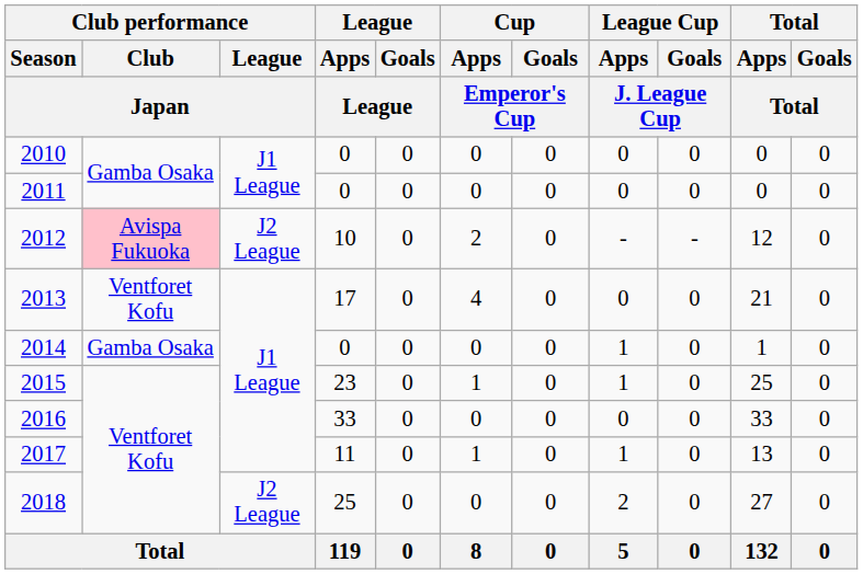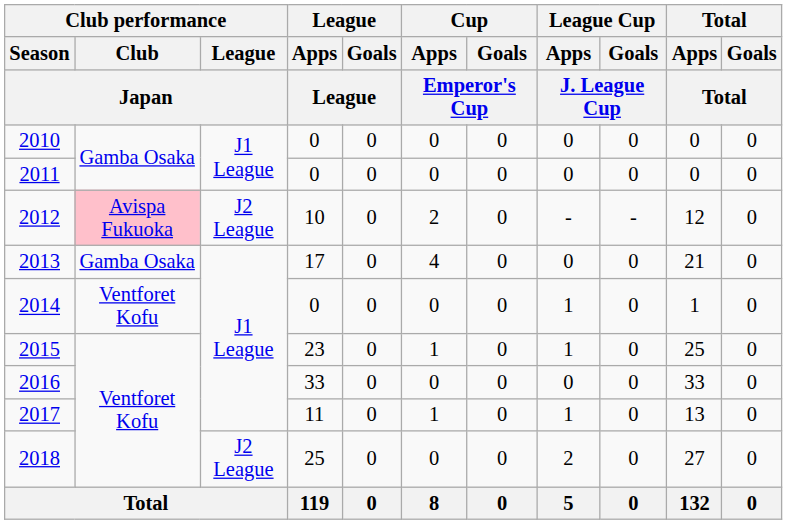 <table class="wikitable" style="text-align:center;">
 <tr>
 <th colspan=3>Club performance</th>
 <th colspan=2>League</th>
 <th colspan=2>Cup</th>
 <th colspan=2>League Cup</th>
 <th colspan=2>Total</th>
 </tr>
 <tr>
 <th>Season</th>
 <th>Club</th>
 <th>League</th>
 <th>Apps</th>
 <th>Goals</th>
 <th>Apps</th>
 <th>Goals</th>
 <th>Apps</th>
 <th>Goals</th>
 <th>Apps</th>
 <th>Goals</th>
 </tr>
 <tr>
 <th colspan=3>Japan</th>
 <th colspan=2>League</th>
 <th colspan=2><a href='#'>Emperor's Cup</a></th>
 <th colspan=2><a href='#'>J. League Cup</a></th>
 <th colspan=2>Total</th>
 </tr>
 <tr>
 <td><a href='#'>2010</a></td>
 <td rowspan="2"><a href='#'>Gamba Osaka</a></td>
 <td rowspan="2"><a href='#'>J1 League</a></td>
 <td>0</td>
 <td>0</td>
 <td>0</td>
 <td>0</td>
 <td>0</td>
 <td>0</td>
 <td>0</td>
 <td>0</td>
 </tr>
 <tr>
 <td><a href='#'>2011</a></td>
 <td>0</td>
 <td>0</td>
 <td>0</td>
 <td>0</td>
 <td>0</td>
 <td>0</td>
 <td>0</td>
 <td>0</td>
 </tr>
 <tr>
 <td><a href='#'>2012</a></td>
 <td style="background: pink;"><a href='#'>Avispa Fukuoka</a></td>
 <td><a href='#'>J2 League</a></td>
 <td>10</td>
 <td>0</td>
 <td>2</td>
 <td>0</td>
 <td>-</td>
 <td>-</td>
 <td>12</td>
 <td>0</td>
 </tr>
 <tr>
 <td><a href='#'>2013</a></td>
-<td><a href='#'>Ventforet Kofu</a></td>
+<td><a href='#'>Gamba Osaka</a></td>
 <td rowspan="5"><a href='#'>J1 League</a></td>
 <td>17</td>
 <td>0</td>
 <td>4</td>
 <td>0</td>
 <td>0</td>
 <td>0</td>
 <td>21</td>
 <td>0</td>
 </tr>
 <tr>
 <td><a href='#'>2014</a></td>
-<td><a href='#'>Gamba Osaka</a></td>
+<td><a href='#'>Ventforet Kofu</a></td>
 <td>0</td>
 <td>0</td>
 <td>0</td>
 <td>0</td>
 <td>1</td>
 <td>0</td>
 <td>1</td>
 <td>0</td>
 </tr>
 <tr>
 <td><a href='#'>2015</a></td>
 <td rowspan="4"><a href='#'>Ventforet Kofu</a></td>
 <td>23</td>
 <td>0</td>
 <td>1</td>
 <td>0</td>
 <td>1</td>
 <td>0</td>
 <td>25</td>
 <td>0</td>
 </tr>
 <tr>
 <td><a href='#'>2016</a></td>
 <td>33</td>
 <td>0</td>
 <td>0</td>
 <td>0</td>
 <td>0</td>
 <td>0</td>
 <td>33</td>
 <td>0</td>
 </tr>
 <tr>
 <td><a href='#'>2017</a></td>
 <td>11</td>
 <td>0</td>
 <td>1</td>
 <td>0</td>
 <td>1</td>
 <td>0</td>
 <td>13</td>
 <td>0</td>
 </tr>
 <tr>
 <td><a href='#'>2018</a></td>
 <td rowspan=1><a href='#'>J2 League</a></td>
 <td>25</td>
 <td>0</td>
 <td>0</td>
 <td>0</td>
 <td>2</td>
 <td>0</td>
 <td>27</td>
 <td>0</td>
 </tr>
 <tr>
 <th colspan=3>Total</th>
 <th>119</th>
 <th>0</th>
 <th>8</th>
 <th>0</th>
 <th>5</th>
 <th>0</th>
 <th>132</th>
 <th>0</th>
 </tr>
 </table>
